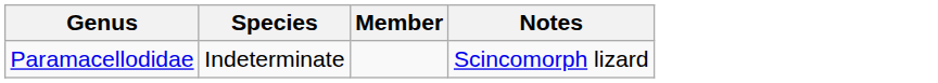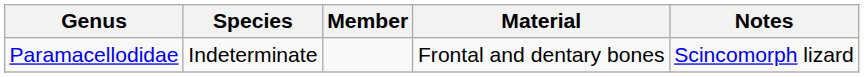 <table class="wikitable" align="center">
 <tr>
 <th>Genus</th>
 <th>Species</th>
 <th>Member</th>
+<th>Material</th>
 <th>Notes</th>
 </tr>
 <tr>
 <td><a href='#'>Paramacellodidae</a></td>
 <td>Indeterminate</td>
 <td></td>
+<td>Frontal and dentary bones</td>
 <td><a href='#'>Scincomorph</a> lizard</td>
 </tr>
 </table>
